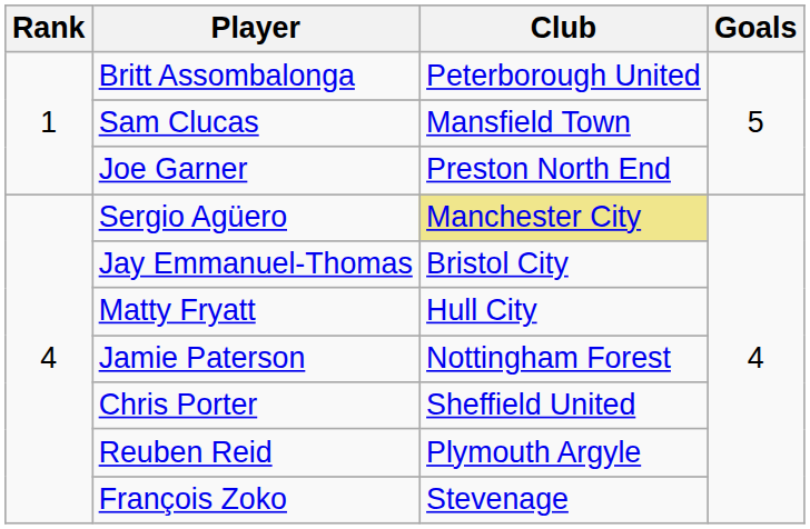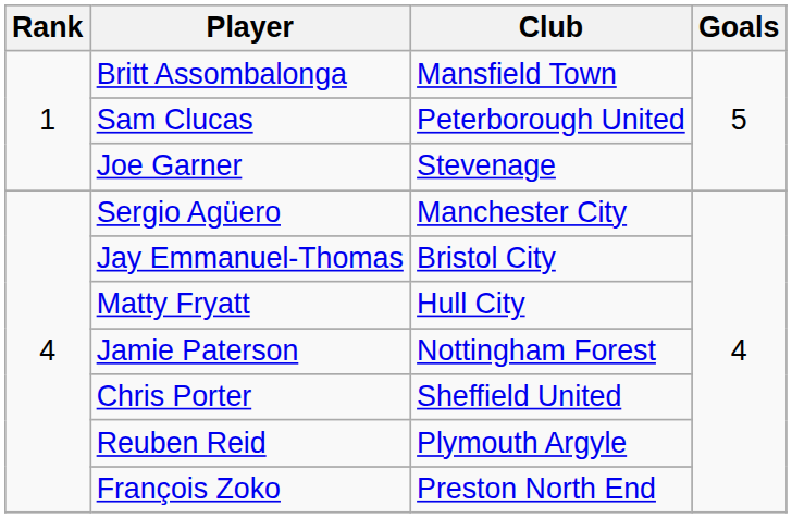 <table class="wikitable sortable" style="text-align:center">
 <tr>
 <th>Rank</th>
 <th>Player</th>
 <th>Club</th>
 <th>Goals</th>
 </tr>
 <tr>
 <td rowspan=3>1</td>
 <td align=left> <a href='#'>Britt Assombalonga</a></td>
-<td align=left><a href='#'>Peterborough United</a></td>
+<td align=left><a href='#'>Mansfield Town</a></td>
 <td rowspan=3>5</td>
 </tr>
 <tr>
 <td align=left> <a href='#'>Sam Clucas</a></td>
-<td align=left><a href='#'>Mansfield Town</a></td>
+<td align=left><a href='#'>Peterborough United</a></td>
 </tr>
 <tr>
 <td align=left> <a href='#'>Joe Garner</a></td>
-<td align=left><a href='#'>Preston North End</a></td>
+<td align=left><a href='#'>Stevenage</a></td>
 </tr>
 <tr>
 <td rowspan=7>4</td>
 <td align=left> <a href='#'>Sergio Agüero</a></td>
-<td align=left style="background: khaki;"><a href='#'>Manchester City</a></td>
+<td align=left><a href='#'>Manchester City</a></td>
 <td rowspan=7>4</td>
 </tr>
 <tr>
 <td align=left> <a href='#'>Jay Emmanuel-Thomas</a></td>
 <td align=left><a href='#'>Bristol City</a></td>
 </tr>
 <tr>
 <td align=left> <a href='#'>Matty Fryatt</a></td>
 <td align=left><a href='#'>Hull City</a></td>
 </tr>
 <tr>
 <td align=left> <a href='#'>Jamie Paterson</a></td>
 <td align=left><a href='#'>Nottingham Forest</a></td>
 </tr>
 <tr>
 <td align=left> <a href='#'>Chris Porter</a></td>
 <td align=left><a href='#'>Sheffield United</a></td>
 </tr>
 <tr>
 <td align=left> <a href='#'>Reuben Reid</a></td>
 <td align=left><a href='#'>Plymouth Argyle</a></td>
 </tr>
 <tr>
 <td align=left> <a href='#'>François Zoko</a></td>
-<td align=left><a href='#'>Stevenage</a></td>
+<td align=left><a href='#'>Preston North End</a></td>
 </tr>
 </table>
